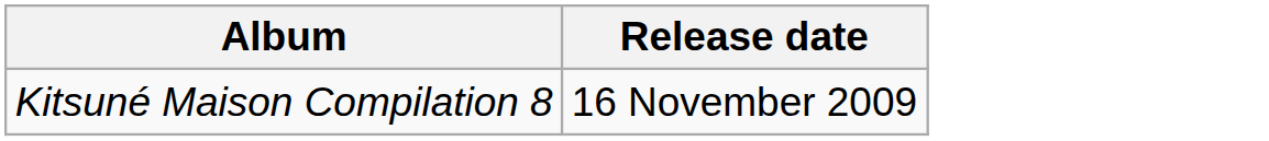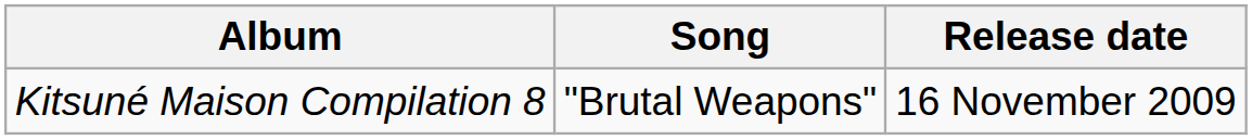 <table class="wikitable">
 <tr>
 <th>Album</th>
+<th>Song</th>
 <th>Release date</th>
 </tr>
 <tr>
 <td><em>Kitsuné Maison Compilation 8</em></td>
+<td>"Brutal Weapons"</td>
 <td>16 November 2009</td>
 </tr>
 </table>
